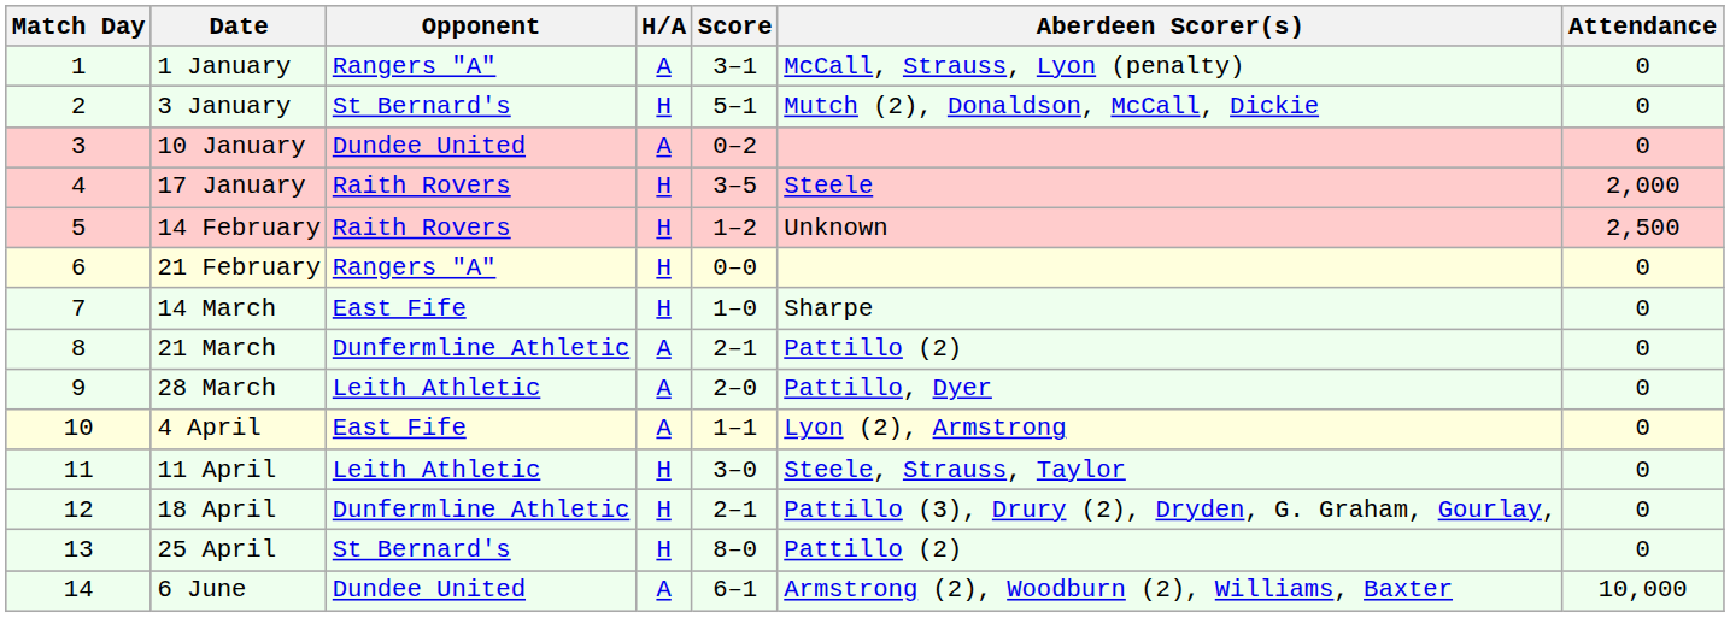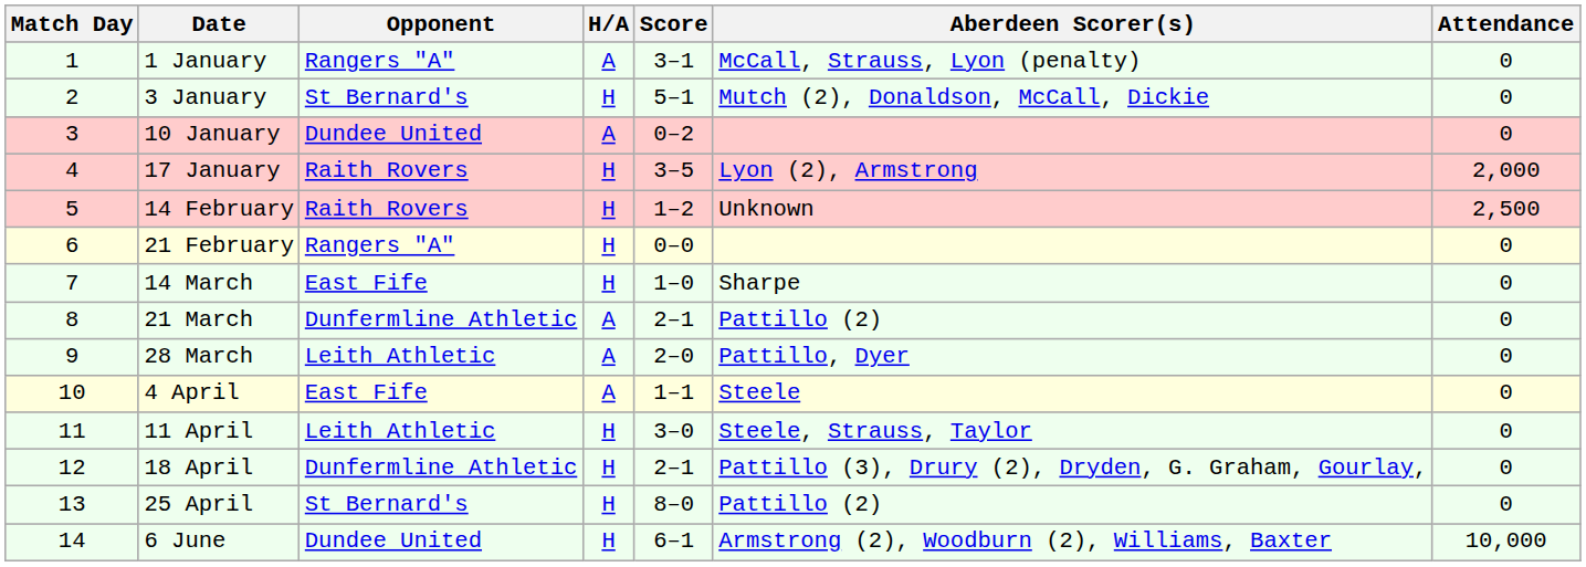 <table class="wikitable" style="text-align:center">
 <tr>
 <th>Match Day</th>
 <th>Date</th>
 <th>Opponent</th>
 <th>H/A</th>
 <th>Score</th>
 <th>Aberdeen Scorer(s)</th>
 <th>Attendance</th>
 </tr>
 <tr bgcolor=#EEFFEE>
 <td>1</td>
 <td align=left>1 January</td>
 <td align=left><a href='#'>Rangers "A"</a></td>
 <td><a href='#'>A</a></td>
 <td>3–1</td>
 <td align=left><a href='#'>McCall</a>, <a href='#'>Strauss</a>, <a href='#'>Lyon</a> (penalty)</td>
 <td>0</td>
 </tr>
 <tr bgcolor=#EEFFEE>
 <td>2</td>
 <td align=left>3 January</td>
 <td align=left><a href='#'>St Bernard's</a></td>
 <td><a href='#'>H</a></td>
 <td>5–1</td>
 <td align=left><a href='#'>Mutch</a> (2), <a href='#'>Donaldson</a>, <a href='#'>McCall</a>, <a href='#'>Dickie</a></td>
 <td>0</td>
 </tr>
 <tr bgcolor=#FFCCCC>
 <td>3</td>
 <td align=left>10 January</td>
 <td align=left><a href='#'>Dundee United</a></td>
 <td><a href='#'>A</a></td>
 <td>0–2</td>
 <td align=left></td>
 <td>0</td>
 </tr>
 <tr bgcolor=#FFCCCC>
 <td>4</td>
 <td align=left>17 January</td>
 <td align=left><a href='#'>Raith Rovers</a></td>
 <td><a href='#'>H</a></td>
 <td>3–5</td>
-<td align=left><a href='#'>Steele</a></td>
+<td align=left><a href='#'>Lyon</a> (2), <a href='#'>Armstrong</a></td>
 <td>2,000</td>
 </tr>
 <tr bgcolor=#FFCCCC>
 <td>5</td>
 <td align=left>14 February</td>
 <td align=left><a href='#'>Raith Rovers</a></td>
 <td><a href='#'>H</a></td>
 <td>1–2</td>
 <td align=left>Unknown</td>
 <td>2,500</td>
 </tr>
 <tr bgcolor=#FFFFDD>
 <td>6</td>
 <td align=left>21 February</td>
 <td align=left><a href='#'>Rangers "A"</a></td>
 <td><a href='#'>H</a></td>
 <td>0–0</td>
 <td align=left></td>
 <td>0</td>
 </tr>
 <tr bgcolor=#EEFFEE>
 <td>7</td>
 <td align=left>14 March</td>
 <td align=left><a href='#'>East Fife</a></td>
 <td><a href='#'>H</a></td>
 <td>1–0</td>
 <td align=left>Sharpe</td>
 <td>0</td>
 </tr>
 <tr bgcolor=#EEFFEE>
 <td>8</td>
 <td align=left>21 March</td>
 <td align=left><a href='#'>Dunfermline Athletic</a></td>
 <td><a href='#'>A</a></td>
 <td>2–1</td>
 <td align=left><a href='#'>Pattillo</a> (2)</td>
 <td>0</td>
 </tr>
 <tr bgcolor=#EEFFEE>
 <td>9</td>
 <td align=left>28 March</td>
 <td align=left><a href='#'>Leith Athletic</a></td>
 <td><a href='#'>A</a></td>
 <td>2–0</td>
 <td align=left><a href='#'>Pattillo</a>, <a href='#'>Dyer</a></td>
 <td>0</td>
 </tr>
 <tr bgcolor=#FFFFDD>
 <td>10</td>
 <td align=left>4 April</td>
 <td align=left><a href='#'>East Fife</a></td>
 <td><a href='#'>A</a></td>
 <td>1–1</td>
-<td align=left><a href='#'>Lyon</a> (2), <a href='#'>Armstrong</a></td>
+<td align=left><a href='#'>Steele</a></td>
 <td>0</td>
 </tr>
 <tr bgcolor=#EEFFEE>
 <td>11</td>
 <td align=left>11 April</td>
 <td align=left><a href='#'>Leith Athletic</a></td>
 <td><a href='#'>H</a></td>
 <td>3–0</td>
 <td align=left><a href='#'>Steele</a>, <a href='#'>Strauss</a>, <a href='#'>Taylor</a></td>
 <td>0</td>
 </tr>
 <tr bgcolor=#EEFFEE>
 <td>12</td>
 <td align=left>18 April</td>
 <td align=left><a href='#'>Dunfermline Athletic</a></td>
 <td><a href='#'>H</a></td>
 <td>2–1</td>
 <td align=left><a href='#'>Pattillo</a> (3), <a href='#'>Drury</a> (2), <a href='#'>Dryden</a>, G. Graham, <a href='#'>Gourlay</a>,</td>
 <td>0</td>
 </tr>
 <tr bgcolor=#EEFFEE>
 <td>13</td>
 <td align=left>25 April</td>
 <td align=left><a href='#'>St Bernard's</a></td>
 <td><a href='#'>H</a></td>
 <td>8–0</td>
 <td align=left><a href='#'>Pattillo</a> (2)</td>
 <td>0</td>
 </tr>
 <tr bgcolor=#EEFFEE>
 <td>14</td>
 <td align=left>6 June</td>
 <td align=left><a href='#'>Dundee United</a></td>
-<td><a href='#'>A</a></td>
+<td><a href='#'>H</a></td>
 <td>6–1</td>
 <td align=left><a href='#'>Armstrong</a> (2), <a href='#'>Woodburn</a> (2), <a href='#'>Williams</a>, <a href='#'>Baxter</a></td>
 <td>10,000</td>
 </tr>
 </table>
